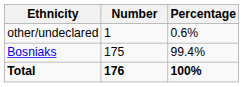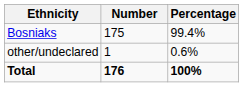 <table class="wikitable">
 <tr>
 <th width="100px">Ethnicity</th>
 <th width="80px">Number</th>
 <th width="80px">Percentage</th>
 </tr>
 <tr>
+<td><a href='#'>Bosniaks</a></td>
+<td>175</td>
+<td>99.4%</td>
+</tr>
+<tr>
 <td>other/undeclared</td>
 <td>1</td>
 <td>0.6%</td>
-</tr>
-<tr>
-<td><a href='#'>Bosniaks</a></td>
-<td>175</td>
-<td>99.4%</td>
 </tr>
 <tr>
 <td><strong>Total</strong></td>
 <td><strong>176</strong></td>
 <td><strong>100%</strong></td>
 </tr>
 </table>
